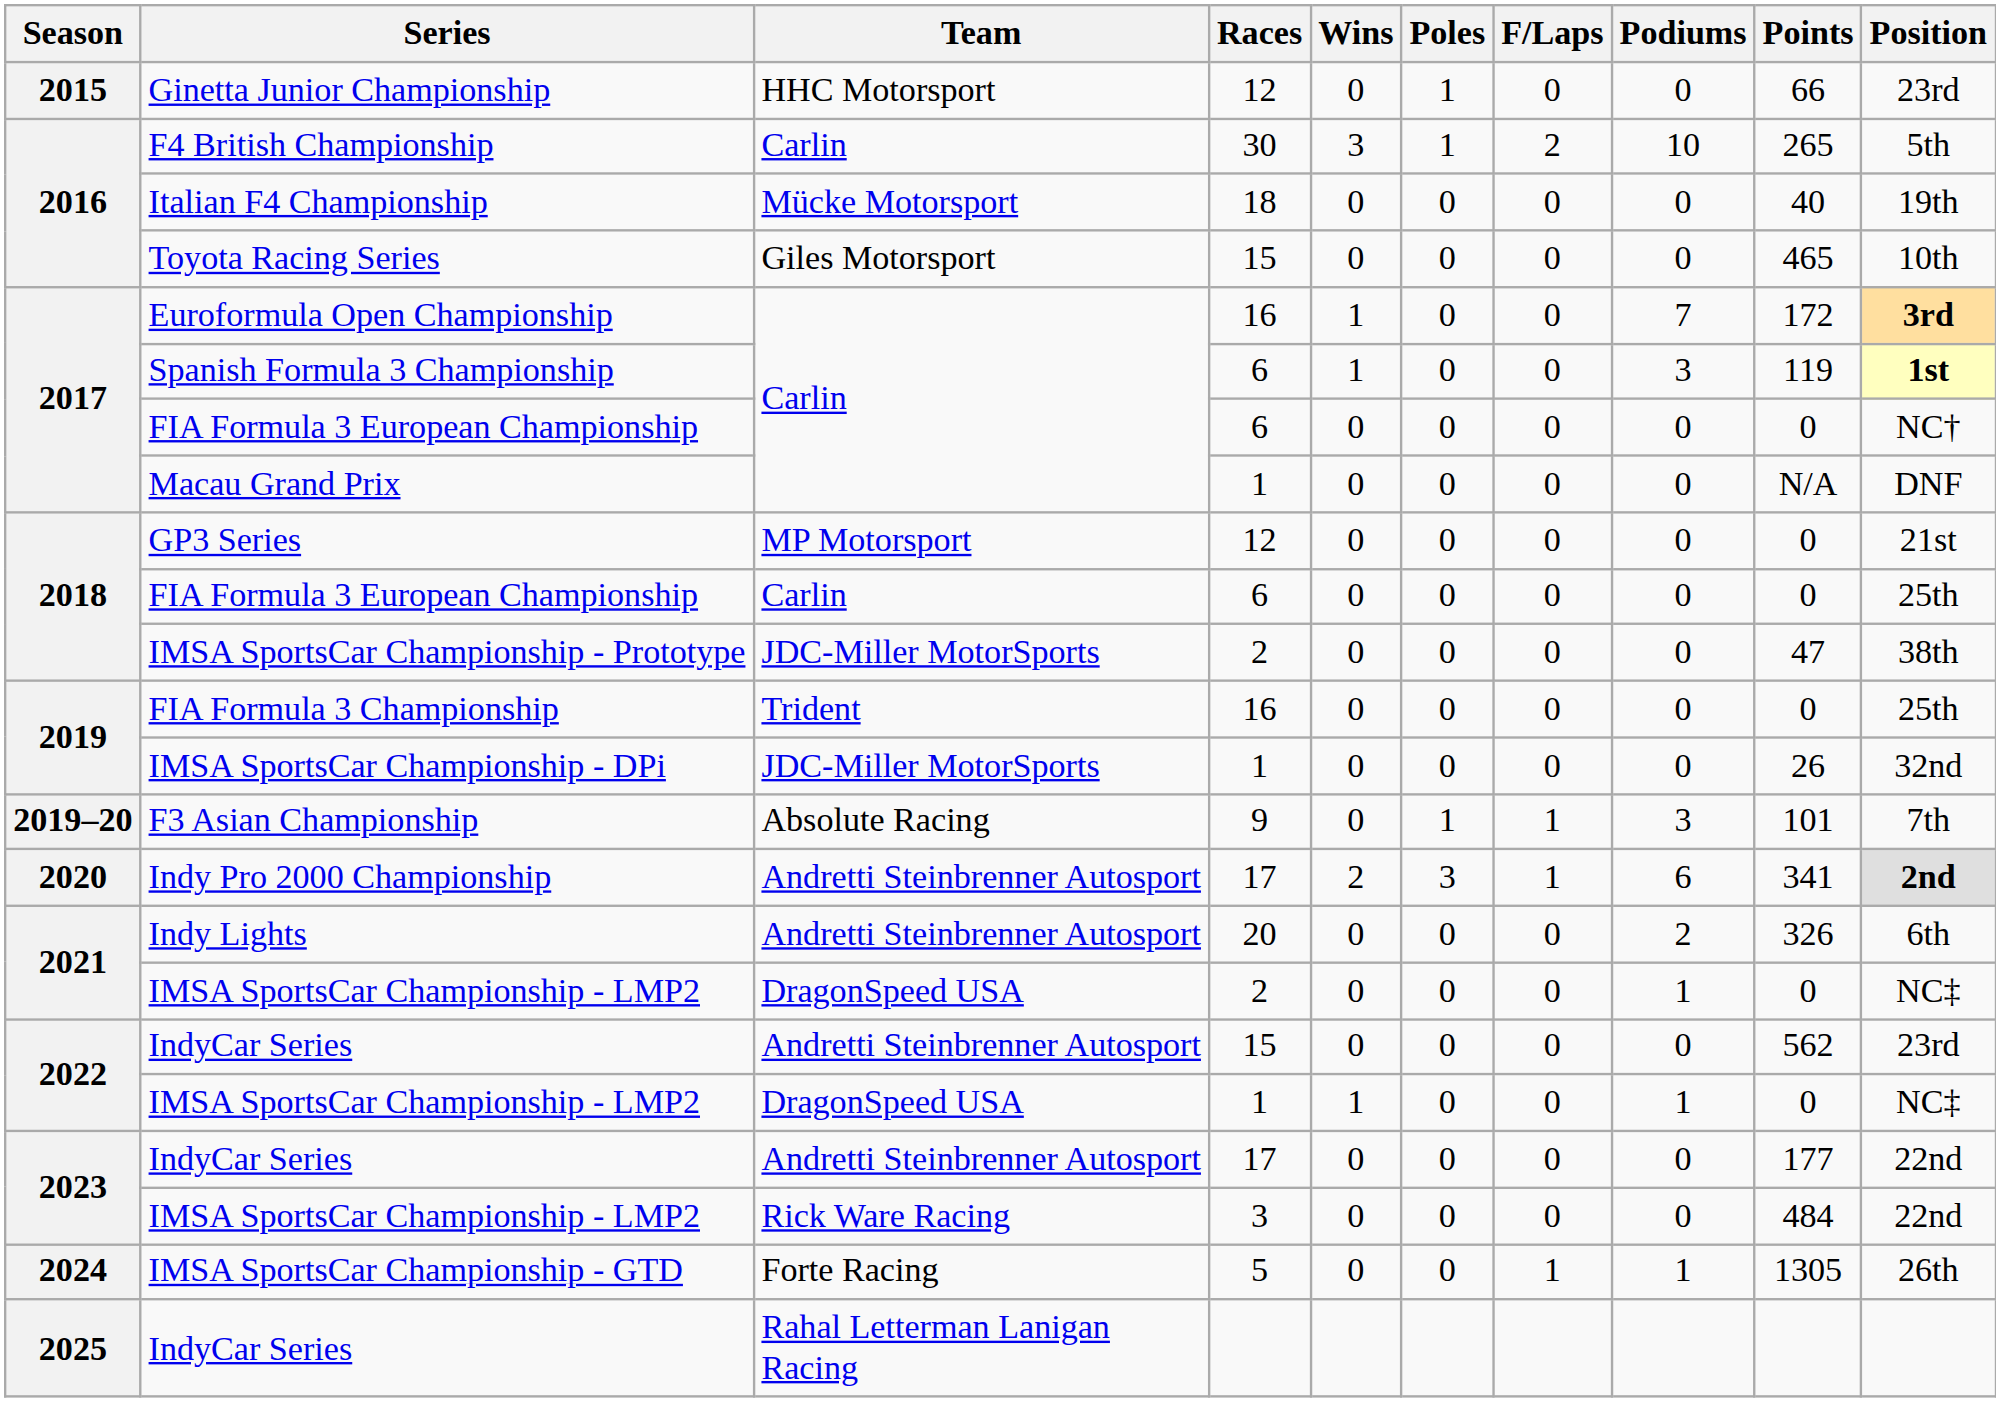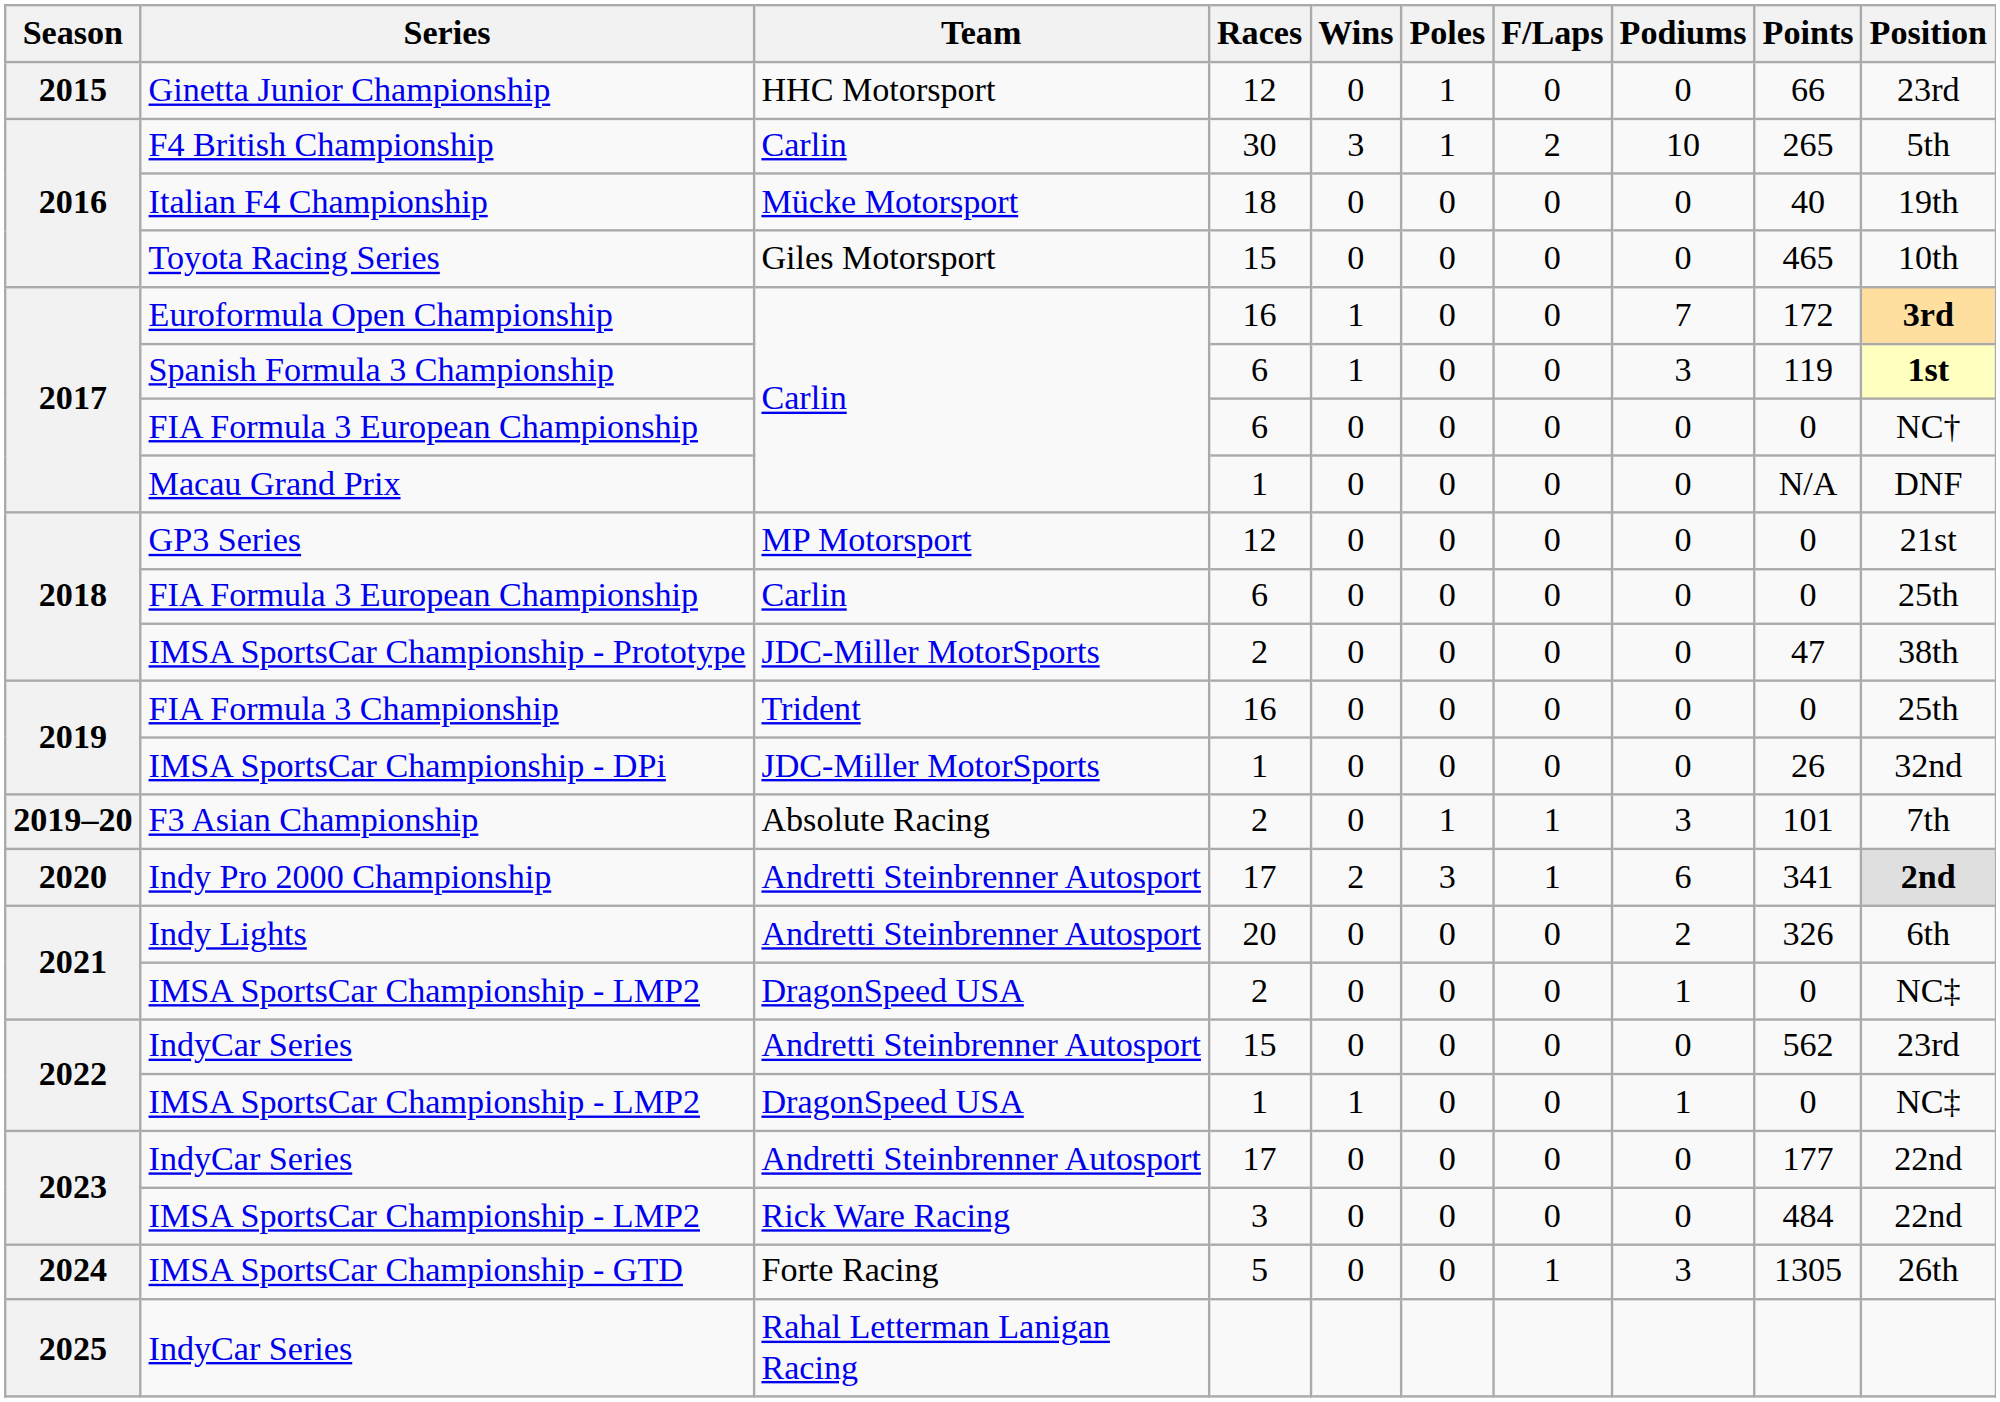 <table class="wikitable" style="font-size: 90%; text-align:center">
 <tr>
 <th>Season</th>
 <th>Series</th>
 <th>Team</th>
 <th>Races</th>
 <th>Wins</th>
 <th>Poles</th>
 <th>F/Laps</th>
 <th>Podiums</th>
 <th>Points</th>
 <th>Position</th>
 </tr>
 <tr>
 <th>2015</th>
 <td align=left><a href='#'>Ginetta Junior Championship</a></td>
 <td align=left>HHC Motorsport</td>
 <td>12</td>
 <td>0</td>
 <td>1</td>
 <td>0</td>
 <td>0</td>
 <td>66</td>
 <td>23rd</td>
 </tr>
 <tr>
 <th rowspan=3>2016</th>
 <td align=left><a href='#'>F4 British Championship</a></td>
 <td align=left><a href='#'>Carlin</a></td>
 <td>30</td>
 <td>3</td>
 <td>1</td>
 <td>2</td>
 <td>10</td>
 <td>265</td>
 <td>5th</td>
 </tr>
 <tr>
 <td align=left><a href='#'>Italian F4 Championship</a></td>
 <td align=left><a href='#'>Mücke Motorsport</a></td>
 <td>18</td>
 <td>0</td>
 <td>0</td>
 <td>0</td>
 <td>0</td>
 <td>40</td>
 <td>19th</td>
 </tr>
 <tr>
 <td align=left><a href='#'>Toyota Racing Series</a></td>
 <td align=left>Giles Motorsport</td>
 <td>15</td>
 <td>0</td>
 <td>0</td>
 <td>0</td>
 <td>0</td>
 <td>465</td>
 <td>10th</td>
 </tr>
 <tr>
 <th rowspan=4>2017</th>
 <td align=left><a href='#'>Euroformula Open Championship</a></td>
 <td align=left rowspan=4><a href='#'>Carlin</a></td>
 <td>16</td>
 <td>1</td>
 <td>0</td>
 <td>0</td>
 <td>7</td>
 <td>172</td>
 <td style="background:#FFDF9F;"><strong>3rd</strong></td>
 </tr>
 <tr>
 <td align=left><a href='#'>Spanish Formula 3 Championship</a></td>
 <td>6</td>
 <td>1</td>
 <td>0</td>
 <td>0</td>
 <td>3</td>
 <td>119</td>
 <td style="background:#FFFFBF;"><strong>1st</strong></td>
 </tr>
 <tr>
 <td align=left><a href='#'>FIA Formula 3 European Championship</a></td>
 <td>6</td>
 <td>0</td>
 <td>0</td>
 <td>0</td>
 <td>0</td>
 <td>0</td>
 <td>NC†</td>
 </tr>
 <tr>
 <td align=left><a href='#'>Macau Grand Prix</a></td>
 <td>1</td>
 <td>0</td>
 <td>0</td>
 <td>0</td>
 <td>0</td>
 <td>N/A</td>
 <td>DNF</td>
 </tr>
 <tr>
 <th rowspan=3>2018</th>
 <td align=left><a href='#'>GP3 Series</a></td>
 <td align=left><a href='#'>MP Motorsport</a></td>
 <td>12</td>
 <td>0</td>
 <td>0</td>
 <td>0</td>
 <td>0</td>
 <td>0</td>
 <td>21st</td>
 </tr>
 <tr>
 <td align=left><a href='#'>FIA Formula 3 European Championship</a></td>
 <td align=left><a href='#'>Carlin</a></td>
 <td>6</td>
 <td>0</td>
 <td>0</td>
 <td>0</td>
 <td>0</td>
 <td>0</td>
 <td>25th</td>
 </tr>
 <tr>
 <td align=left nowrap><a href='#'>IMSA SportsCar Championship - Prototype</a></td>
 <td align=left><a href='#'>JDC-Miller MotorSports</a></td>
 <td>2</td>
 <td>0</td>
 <td>0</td>
 <td>0</td>
 <td>0</td>
 <td>47</td>
 <td>38th</td>
 </tr>
 <tr>
 <th rowspan=2>2019</th>
 <td align=left><a href='#'>FIA Formula 3 Championship</a></td>
 <td align=left><a href='#'>Trident</a></td>
 <td>16</td>
 <td>0</td>
 <td>0</td>
 <td>0</td>
 <td>0</td>
 <td>0</td>
 <td>25th</td>
 </tr>
 <tr>
 <td align=left nowrap><a href='#'>IMSA SportsCar Championship - DPi</a></td>
 <td align=left><a href='#'>JDC-Miller MotorSports</a></td>
 <td>1</td>
 <td>0</td>
 <td>0</td>
 <td>0</td>
 <td>0</td>
 <td>26</td>
 <td>32nd</td>
 </tr>
 <tr>
 <th nowrap>2019–20</th>
 <td align=left><a href='#'>F3 Asian Championship</a></td>
 <td align=left>Absolute Racing</td>
-<td>9</td>
+<td>2</td>
 <td>0</td>
 <td>1</td>
 <td>1</td>
 <td>3</td>
 <td>101</td>
 <td>7th</td>
 </tr>
 <tr>
 <th>2020</th>
 <td align=left><a href='#'>Indy Pro 2000 Championship</a></td>
 <td align=left><a href='#'>Andretti Steinbrenner Autosport</a></td>
 <td>17</td>
 <td>2</td>
 <td>3</td>
 <td>1</td>
 <td>6</td>
 <td>341</td>
 <td style="background:#DFDFDF;"><strong>2nd</strong></td>
 </tr>
 <tr>
 <th rowspan=2>2021</th>
 <td align=left><a href='#'>Indy Lights</a></td>
 <td align=left><a href='#'>Andretti Steinbrenner Autosport</a></td>
 <td>20</td>
 <td>0</td>
 <td>0</td>
 <td>0</td>
 <td>2</td>
 <td>326</td>
 <td>6th</td>
 </tr>
 <tr>
 <td align=left><a href='#'>IMSA SportsCar Championship - LMP2</a></td>
 <td align=left><a href='#'>DragonSpeed USA</a></td>
 <td>2</td>
 <td>0</td>
 <td>0</td>
 <td>0</td>
 <td>1</td>
 <td>0</td>
 <td>NC‡</td>
 </tr>
 <tr>
 <th rowspan="2">2022</th>
 <td align=left><a href='#'>IndyCar Series</a></td>
 <td align=left><a href='#'>Andretti Steinbrenner Autosport</a></td>
 <td>15</td>
 <td>0</td>
 <td>0</td>
 <td>0</td>
 <td>0</td>
 <td>562</td>
 <td>23rd</td>
 </tr>
 <tr>
 <td align=left><a href='#'>IMSA SportsCar Championship - LMP2</a></td>
 <td align=left><a href='#'>DragonSpeed USA</a></td>
 <td>1</td>
 <td>1</td>
 <td>0</td>
 <td>0</td>
 <td>1</td>
 <td>0</td>
 <td>NC‡</td>
 </tr>
 <tr>
 <th rowspan="2">2023</th>
 <td align=left><a href='#'>IndyCar Series</a></td>
 <td align=left nowrap><a href='#'>Andretti Steinbrenner Autosport</a></td>
 <td>17</td>
 <td>0</td>
 <td>0</td>
 <td>0</td>
 <td>0</td>
 <td>177</td>
 <td>22nd</td>
 </tr>
 <tr>
 <td align=left><a href='#'>IMSA SportsCar Championship - LMP2</a></td>
 <td align=left><a href='#'>Rick Ware Racing</a></td>
 <td>3</td>
 <td>0</td>
 <td>0</td>
 <td>0</td>
 <td>0</td>
 <td>484</td>
 <td>22nd</td>
 </tr>
 <tr>
 <th>2024</th>
 <td align=left><a href='#'>IMSA SportsCar Championship - GTD</a></td>
 <td align=left>Forte Racing</td>
 <td>5</td>
 <td>0</td>
 <td>0</td>
 <td>1</td>
-<td>1</td>
+<td>3</td>
 <td>1305</td>
 <td>26th</td>
 </tr>
 <tr>
 <th>2025</th>
 <td align=left><a href='#'>IndyCar Series</a></td>
 <td align=left><a href='#'>Rahal Letterman Lanigan Racing</a></td>
 <td></td>
 <td></td>
 <td></td>
 <td></td>
 <td></td>
 <td></td>
 <td></td>
 </tr>
 </table>
